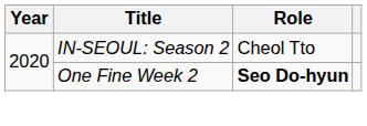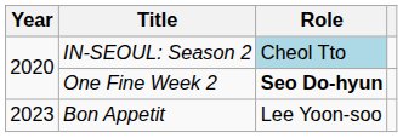 <table class="wikitable  plainrowheaders">
 <tr>
 <th scope="col">Year</th>
 <th scope="col">Title</th>
 <th scope="col">Role</th>
 <th scope="col" class="unsortable"></th>
 </tr>
 <tr>
 <td rowspan="2">2020</td>
 <td><em>IN-SEOUL: Season 2</em></td>
-<td>Cheol Tto</td>
+<td style="background: lightblue;">Cheol Tto</td>
 <td></td>
 </tr>
 <tr>
 <td><em>One Fine Week 2</em></td>
 <td><strong>Seo Do-hyun</strong></td>
 <td></td>
 </tr>
+<tr>
+<td>2023</td>
+<td><em>Bon Appetit</em></td>
+<td>Lee Yoon-soo</td>
+<td></td>
+</tr>
 </table>
